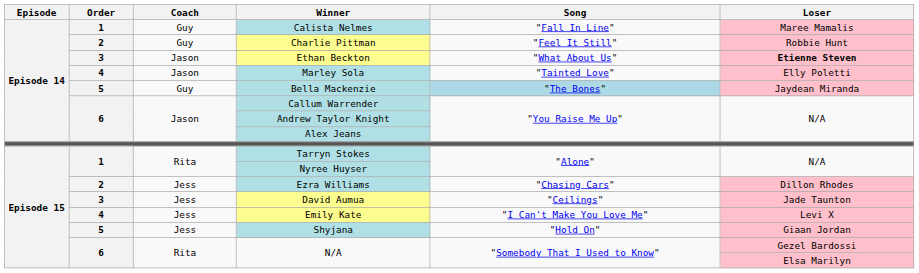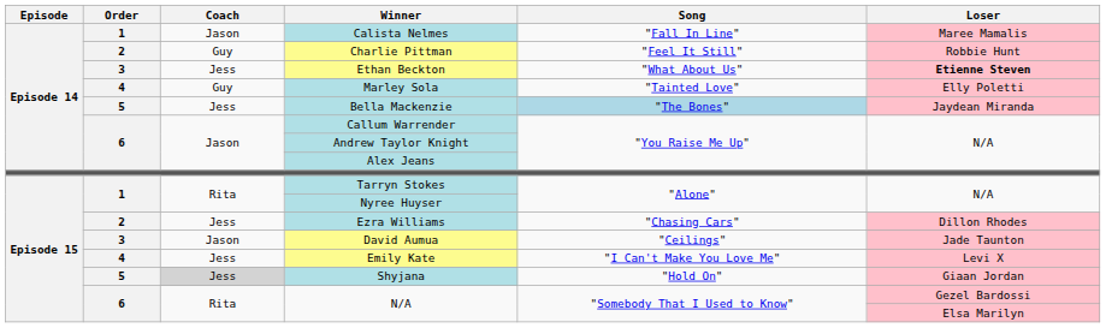 <table class="wikitable" style="text-align: center; width:100%">
 <tr>
 <th style="width:05%">Episode</th>
 <th style="width:05%">Order</th>
 <th style="width:08%">Coach</th>
 <th style="width:15%">Winner</th>
 <th style="width:22.5%">Song</th>
 <th style="width:15%">Loser</th>
 </tr>
 <tr>
 <th rowspan="8" scope="row">Episode 14<br></th>
 <th>1</th>
-<td>Guy</td>
+<td>Jason</td>
 <td bgcolor="#b0e0e6">Calista Nelmes</td>
 <td>"<a href='#'>Fall In Line</a>"</td>
 <td bgcolor="pink">Maree Mamalis</td>
 </tr>
 <tr>
 <th>2</th>
 <td>Guy</td>
 <td bgcolor="#fdfc8f">Charlie Pittman</td>
 <td>"<a href='#'>Feel It Still</a>"</td>
 <td bgcolor="pink">Robbie Hunt</td>
 </tr>
 <tr>
 <th>3</th>
-<td>Jason</td>
+<td>Jess</td>
 <td bgcolor="#fdfc8f">Ethan Beckton</td>
 <td>"<a href='#'>What About Us</a>"</td>
 <td bgcolor="pink"><strong>Etienne Steven</strong></td>
 </tr>
 <tr>
 <th>4</th>
-<td>Jason</td>
+<td>Guy</td>
 <td bgcolor="#b0e0e6">Marley Sola</td>
 <td>"<a href='#'>Tainted Love</a>"</td>
 <td bgcolor="pink">Elly Poletti</td>
 </tr>
 <tr>
 <th>5</th>
-<td>Guy</td>
+<td>Jess</td>
 <td bgcolor="#b0e0e6">Bella Mackenzie</td>
 <td style="background: lightblue;">"<a href='#'>The Bones</a>"</td>
 <td bgcolor="pink">Jaydean Miranda</td>
 </tr>
 <tr>
 <th rowspan="3">6</th>
 <td rowspan="3">Jason</td>
 <td bgcolor="#b0e0e6">Callum Warrender</td>
 <td rowspan="3">"<a href='#'>You Raise Me Up</a>"</td>
 <td rowspan="3">N/A</td>
 </tr>
 <tr>
 <td bgcolor="#b0e0e6">Andrew Taylor Knight</td>
 </tr>
 <tr>
 <td bgcolor="#b0e0e6">Alex Jeans</td>
 </tr>
 <tr>
 <th colspan="6" style="background:#555"></th>
 </tr>
 <tr>
 <th scope="row" rowspan="8">Episode 15<br></th>
 <th rowspan="2">1</th>
 <td rowspan="2">Rita</td>
 <td bgcolor="#b0e0e6">Tarryn Stokes</td>
 <td rowspan="2">"<a href='#'>Alone</a>"</td>
 <td rowspan="2">N/A</td>
 </tr>
 <tr>
 <td bgcolor="#b0e0e6">Nyree Huyser</td>
 </tr>
 <tr>
 <th>2</th>
 <td>Jess</td>
 <td bgcolor="#b0e0e6">Ezra Williams</td>
 <td>"<a href='#'>Chasing Cars</a>"</td>
 <td bgcolor="pink">Dillon Rhodes</td>
 </tr>
 <tr>
 <th>3</th>
-<td>Jess</td>
+<td>Jason</td>
 <td bgcolor="#fdfc8f">David Aumua</td>
 <td>"<a href='#'>Ceilings</a>"</td>
 <td bgcolor="pink">Jade Taunton</td>
 </tr>
 <tr>
 <th>4</th>
 <td>Jess</td>
 <td bgcolor="#fdfc8f">Emily Kate</td>
 <td>"<a href='#'>I Can't Make You Love Me</a>"</td>
 <td bgcolor="pink">Levi X</td>
 </tr>
 <tr>
 <th>5</th>
-<td>Jess</td>
+<td style="background: lightgrey;">Jess</td>
 <td bgcolor="#b0e0e6">Shyjana</td>
 <td>"<a href='#'>Hold On</a>"</td>
 <td bgcolor="pink">Giaan Jordan</td>
 </tr>
 <tr>
 <th rowspan="2">6</th>
 <td rowspan="2">Rita</td>
 <td rowspan="2">N/A</td>
 <td rowspan="2">"<a href='#'>Somebody That I Used to Know</a>"</td>
 <td bgcolor="pink">Gezel Bardossi</td>
 </tr>
 <tr>
 <td bgcolor="pink">Elsa Marilyn</td>
 </tr>
 </table>
